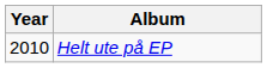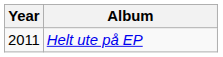 <table class="wikitable">
 <tr>
 <th align="center" width="10">Year</th>
 <th align="center" width="180">Album</th>
 </tr>
 <tr>
-<td style="text-align:center;">2010</td>
+<td style="text-align:center;">2011</td>
 <td><em><a href='#'>Helt ute på EP</a></em></td>
 </tr>
 </table>
